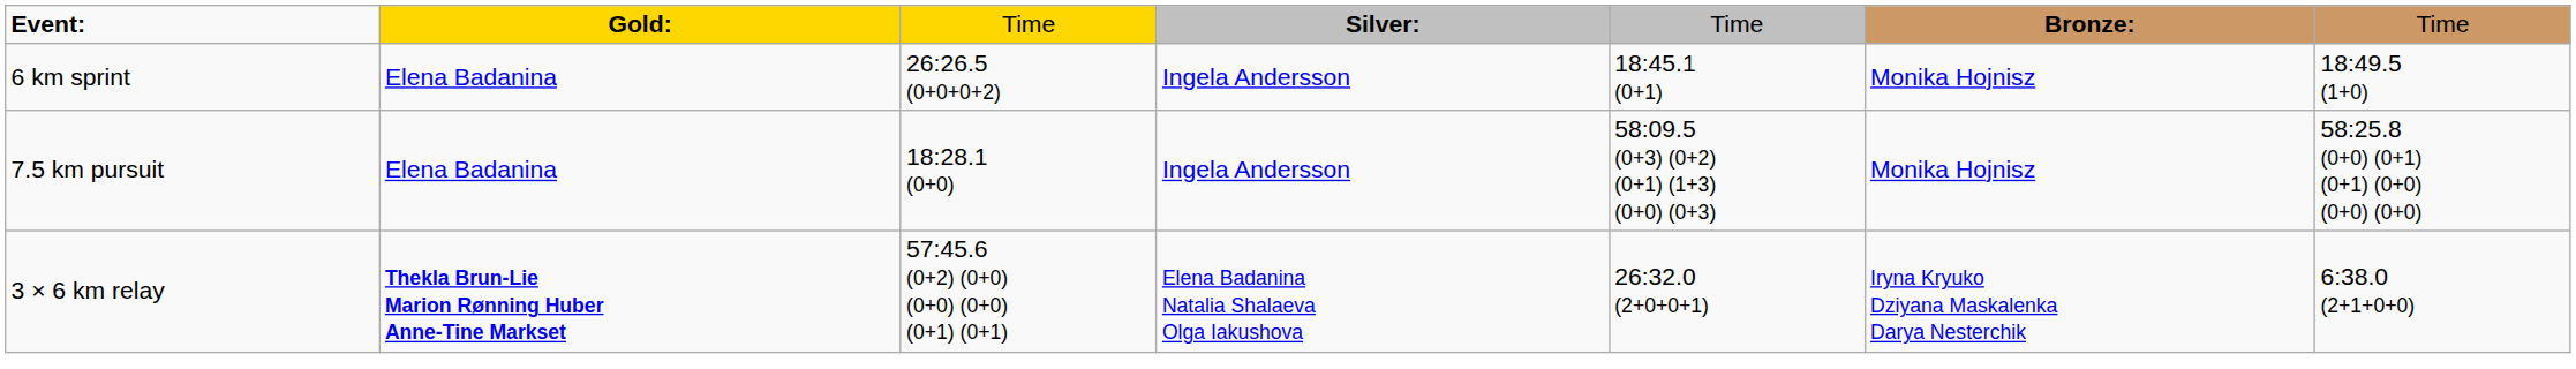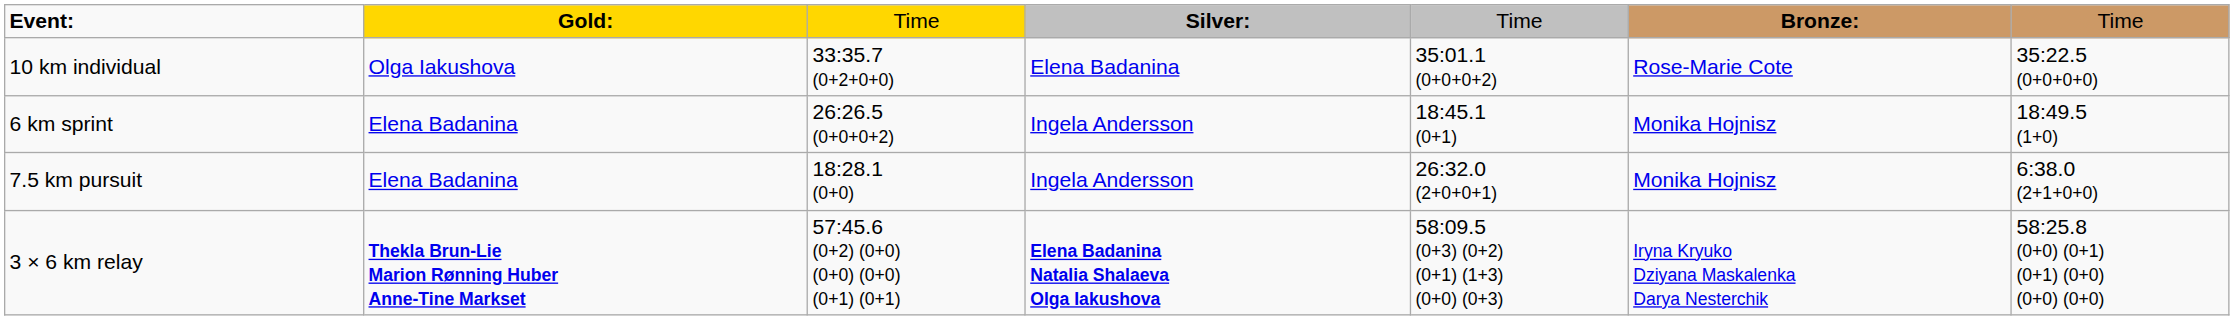 <table class="wikitable" width=85%>
 <tr>
 <td><strong>Event:</strong></td>
 <td style="text-align:center;background-color:gold;"><strong>Gold:</strong></td>
 <td style="text-align:center;background-color:gold;">Time</td>
 <td style="text-align:center;background-color:silver;"><strong>Silver:</strong></td>
 <td style="text-align:center;background-color:silver;">Time</td>
 <td style="text-align:center;background-color:#CC9966;"><strong>Bronze:</strong></td>
 <td style="text-align:center;background-color:#CC9966;">Time</td>
+</tr>
+<tr>
+<td>10 km individual<br><em></em></td>
+<td><a href='#'>Olga Iakushova</a><br><small></small></td>
+<td>33:35.7<br><small>(0+2+0+0)</small></td>
+<td><a href='#'>Elena Badanina</a><br><small></small></td>
+<td>35:01.1 <br><small>(0+0+0+2)</small></td>
+<td><a href='#'>Rose-Marie Cote</a><br><small></small></td>
+<td>35:22.5<br><small>(0+0+0+0)</small></td>
 </tr>
 <tr>
 <td>6 km sprint<br><em></em></td>
 <td><a href='#'>Elena Badanina</a><br><small></small></td>
 <td>26:26.5<br><small>(0+0+0+2)</small></td>
 <td><a href='#'>Ingela Andersson</a><br><small></small></td>
 <td>18:45.1<br><small>(0+1)</small></td>
 <td><a href='#'>Monika Hojnisz</a><br><small></small></td>
 <td>18:49.5<br><small>(1+0)</small></td>
 </tr>
 <tr>
 <td>7.5 km pursuit<br><em></em></td>
 <td><a href='#'>Elena Badanina</a><br><small></small></td>
 <td>18:28.1<br><small>(0+0)</small></td>
 <td><a href='#'>Ingela Andersson</a><br><small></small></td>
-<td>58:09.5<br><small>(0+3) (0+2)<br>(0+1) (1+3)<br>(0+0) (0+3)</small></td>
+<td>26:32.0<br><small>(2+0+0+1)</small></td>
 <td><a href='#'>Monika Hojnisz</a><br><small></small></td>
-<td>58:25.8<br><small>(0+0) (0+1)<br>(0+1) (0+0)<br>(0+0) (0+0)</small></td>
+<td>6:38.0<br><small>(2+1+0+0)</small></td>
 </tr>
 <tr>
 <td>3 × 6 km relay<br><em></em></td>
 <td><strong>  <br><small><a href='#'>Thekla Brun-Lie</a><br><a href='#'>Marion Rønning Huber</a><br><a href='#'>Anne-Tine Markset</a></small></strong></td>
 <td>57:45.6<br><small>(0+2) (0+0)<br>(0+0) (0+0)<br>(0+1) (0+1)</small></td>
-<td>  <br><small><a href='#'>Elena Badanina</a><br><a href='#'>Natalia Shalaeva</a><br><a href='#'>Olga Iakushova</a></small></td>
-<td>26:32.0<br><small>(2+0+0+1)</small></td>
+<td><strong>  <br><small><a href='#'>Elena Badanina</a><br><a href='#'>Natalia Shalaeva</a><br><a href='#'>Olga Iakushova</a></small></strong></td>
+<td>58:09.5<br><small>(0+3) (0+2)<br>(0+1) (1+3)<br>(0+0) (0+3)</small></td>
 <td>  <br><small><a href='#'>Iryna Kryuko</a><br><a href='#'>Dziyana Maskalenka</a><br><a href='#'>Darya Nesterchik</a></small></td>
-<td>6:38.0<br><small>(2+1+0+0)</small></td>
+<td>58:25.8<br><small>(0+0) (0+1)<br>(0+1) (0+0)<br>(0+0) (0+0)</small></td>
 </tr>
 </table>
